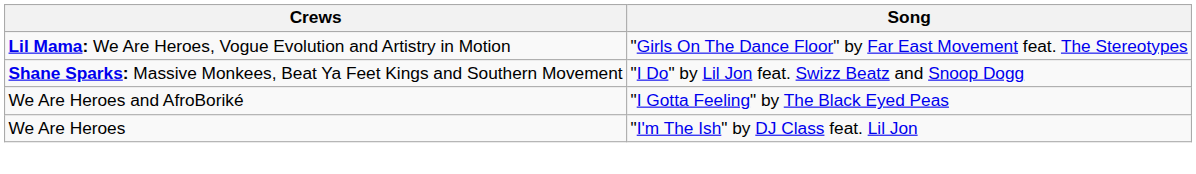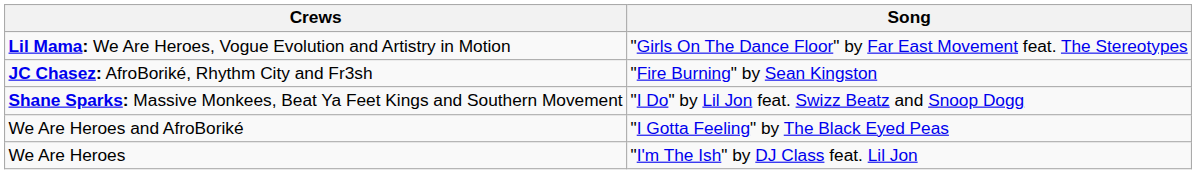 <table class="wikitable">
 <tr>
 <th>Crews</th>
 <th>Song</th>
 </tr>
 <tr>
 <td><strong><a href='#'>Lil Mama</a>:</strong> We Are Heroes, Vogue Evolution and Artistry in Motion</td>
 <td>"<a href='#'>Girls On The Dance Floor</a>" by <a href='#'>Far East Movement</a> feat. <a href='#'>The Stereotypes</a></td>
+</tr>
+<tr>
+<td><strong><a href='#'>JC Chasez</a>:</strong> AfroBoriké, Rhythm City and Fr3sh</td>
+<td>"<a href='#'>Fire Burning</a>" by <a href='#'>Sean Kingston</a></td>
 </tr>
 <tr>
 <td><strong><a href='#'>Shane Sparks</a>:</strong> Massive Monkees, Beat Ya Feet Kings and Southern Movement</td>
 <td>"<a href='#'>I Do</a>" by <a href='#'>Lil Jon</a> feat. <a href='#'>Swizz Beatz</a> and <a href='#'>Snoop Dogg</a></td>
 </tr>
 <tr>
 <td>We Are Heroes and AfroBoriké</td>
 <td>"<a href='#'>I Gotta Feeling</a>" by <a href='#'>The Black Eyed Peas</a></td>
 </tr>
 <tr>
 <td>We Are Heroes</td>
 <td>"<a href='#'>I'm The Ish</a>" by <a href='#'>DJ Class</a> feat. <a href='#'>Lil Jon</a></td>
 </tr>
 </table>
